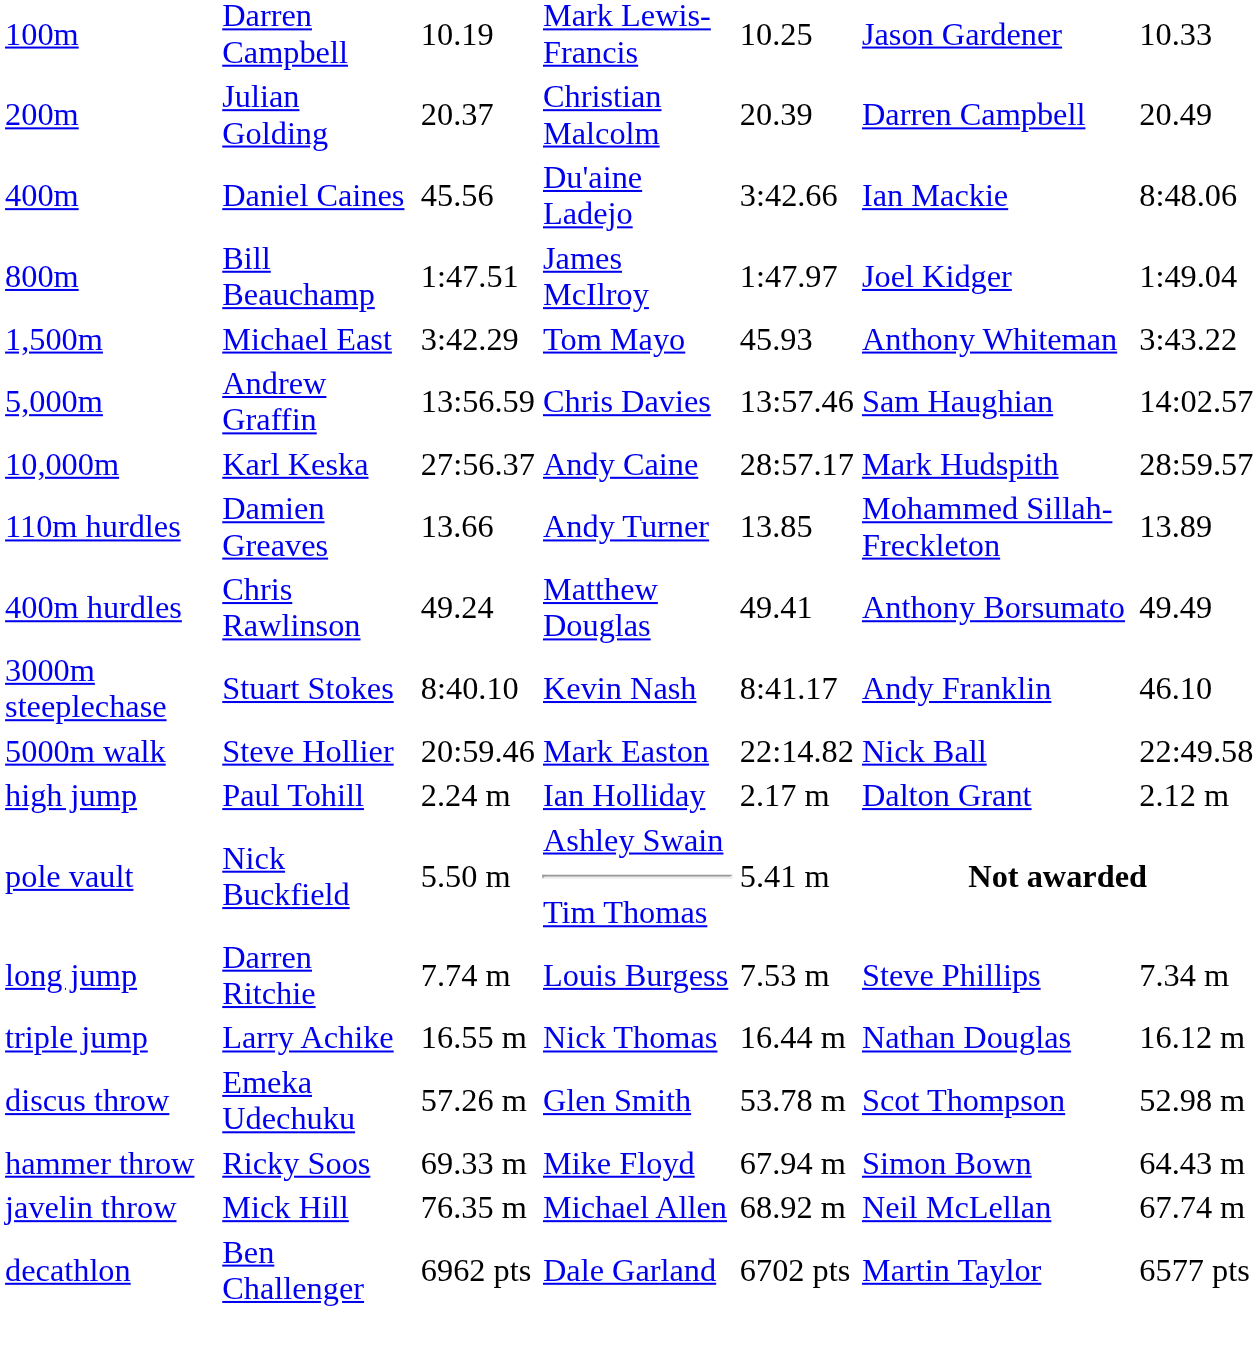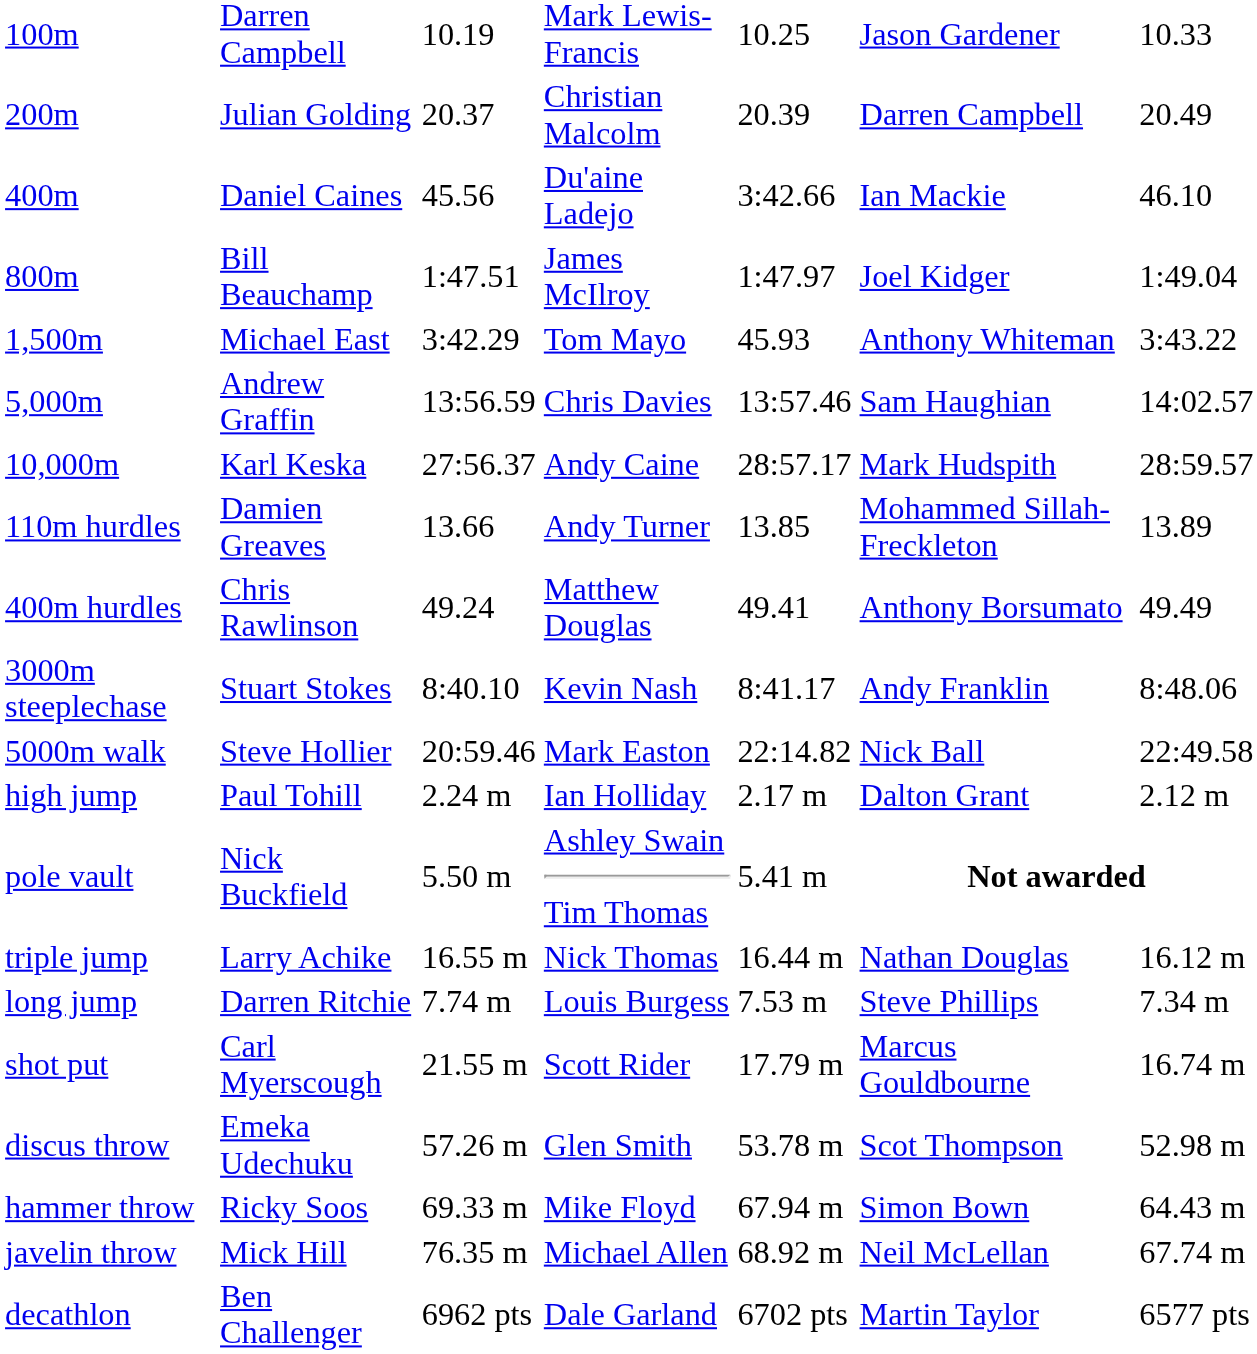 <table>
 <tr>
 <td><a href='#'>100m</a></td>
 <td><a href='#'>Darren Campbell</a></td>
 <td>10.19</td>
 <td><a href='#'>Mark Lewis-Francis</a></td>
 <td>10.25</td>
 <td><a href='#'>Jason Gardener</a></td>
 <td>10.33</td>
 </tr>
 <tr>
 <td><a href='#'>200m</a></td>
 <td><a href='#'>Julian Golding</a></td>
 <td>20.37</td>
 <td> <a href='#'>Christian Malcolm</a></td>
 <td>20.39</td>
 <td><a href='#'>Darren Campbell</a></td>
 <td>20.49</td>
 </tr>
 <tr>
 <td><a href='#'>400m</a></td>
 <td><a href='#'>Daniel Caines</a></td>
 <td>45.56</td>
 <td><a href='#'>Du'aine Ladejo</a></td>
 <td>3:42.66</td>
 <td> <a href='#'>Ian Mackie</a></td>
-<td>8:48.06</td>
+<td>46.10</td>
 </tr>
 <tr>
 <td><a href='#'>800m</a></td>
 <td><a href='#'>Bill Beauchamp</a></td>
 <td>1:47.51</td>
 <td> <a href='#'>James McIlroy</a></td>
 <td>1:47.97</td>
 <td><a href='#'>Joel Kidger</a></td>
 <td>1:49.04</td>
 </tr>
 <tr>
 <td><a href='#'>1,500m</a></td>
 <td><a href='#'>Michael East</a></td>
 <td>3:42.29</td>
 <td><a href='#'>Tom Mayo</a></td>
 <td>45.93</td>
 <td><a href='#'>Anthony Whiteman</a></td>
 <td>3:43.22</td>
 </tr>
 <tr>
 <td><a href='#'>5,000m</a></td>
 <td><a href='#'>Andrew Graffin</a></td>
 <td>13:56.59</td>
 <td><a href='#'>Chris Davies</a></td>
 <td>13:57.46</td>
 <td><a href='#'>Sam Haughian</a></td>
 <td>14:02.57</td>
 </tr>
 <tr>
 <td><a href='#'>10,000m</a></td>
 <td><a href='#'>Karl Keska</a></td>
 <td>27:56.37</td>
 <td><a href='#'>Andy Caine</a></td>
 <td>28:57.17</td>
 <td><a href='#'>Mark Hudspith</a></td>
 <td>28:59.57</td>
 </tr>
 <tr>
 <td><a href='#'>110m hurdles</a></td>
 <td><a href='#'>Damien Greaves</a></td>
 <td>13.66</td>
 <td><a href='#'>Andy Turner</a></td>
 <td>13.85</td>
 <td><a href='#'>Mohammed Sillah-Freckleton</a></td>
 <td>13.89</td>
 </tr>
 <tr>
 <td><a href='#'>400m hurdles</a></td>
 <td><a href='#'>Chris Rawlinson</a></td>
 <td>49.24</td>
 <td><a href='#'>Matthew Douglas</a></td>
 <td>49.41</td>
 <td><a href='#'>Anthony Borsumato</a></td>
 <td>49.49</td>
 </tr>
 <tr>
 <td><a href='#'>3000m steeplechase</a></td>
 <td><a href='#'>Stuart Stokes</a></td>
 <td>8:40.10</td>
 <td> <a href='#'>Kevin Nash</a></td>
 <td>8:41.17</td>
 <td><a href='#'>Andy Franklin</a></td>
-<td>46.10</td>
+<td>8:48.06</td>
 </tr>
 <tr>
 <td><a href='#'>5000m walk</a></td>
 <td><a href='#'>Steve Hollier</a></td>
 <td>20:59.46</td>
 <td><a href='#'>Mark Easton</a></td>
 <td>22:14.82</td>
 <td><a href='#'>Nick Ball</a></td>
 <td>22:49.58</td>
 </tr>
 <tr>
 <td><a href='#'>high jump</a></td>
 <td><a href='#'>Paul Tohill</a></td>
 <td>2.24 m</td>
 <td><a href='#'>Ian Holliday</a></td>
 <td>2.17 m</td>
 <td><a href='#'>Dalton Grant</a></td>
 <td>2.12 m</td>
 </tr>
 <tr>
 <td><a href='#'>pole vault</a></td>
 <td><a href='#'>Nick Buckfield</a></td>
 <td>5.50 m</td>
 <td><a href='#'>Ashley Swain</a><hr><a href='#'>Tim Thomas</a></td>
 <td>5.41 m</td>
 <th colspan=2>Not awarded</th>
 </tr>
 <tr>
+<td><a href='#'>triple jump</a></td>
+<td><a href='#'>Larry Achike</a></td>
+<td>16.55 m</td>
+<td><a href='#'>Nick Thomas</a></td>
+<td>16.44 m</td>
+<td><a href='#'>Nathan Douglas</a></td>
+<td>16.12 m</td>
+</tr>
+<tr>
 <td><a href='#'>long jump</a></td>
 <td> <a href='#'>Darren Ritchie</a></td>
 <td>7.74 m</td>
 <td><a href='#'>Louis Burgess</a></td>
 <td>7.53 m</td>
 <td><a href='#'>Steve Phillips</a></td>
 <td>7.34 m</td>
 </tr>
 <tr>
-<td><a href='#'>triple jump</a></td>
-<td><a href='#'>Larry Achike</a></td>
-<td>16.55 m</td>
-<td><a href='#'>Nick Thomas</a></td>
-<td>16.44 m</td>
-<td><a href='#'>Nathan Douglas</a></td>
-<td>16.12 m</td>
+<td><a href='#'>shot put</a></td>
+<td><a href='#'>Carl Myerscough</a></td>
+<td>21.55 m</td>
+<td><a href='#'>Scott Rider</a></td>
+<td>17.79 m</td>
+<td><a href='#'>Marcus Gouldbourne</a></td>
+<td>16.74 m</td>
 </tr>
 <tr>
 <td><a href='#'>discus throw</a></td>
 <td><a href='#'>Emeka Udechuku</a></td>
 <td>57.26 m</td>
 <td><a href='#'>Glen Smith</a></td>
 <td>53.78 m</td>
 <td> <a href='#'>Scot Thompson</a></td>
 <td>52.98 m</td>
 </tr>
 <tr>
 <td><a href='#'>hammer throw</a></td>
 <td><a href='#'>Ricky Soos</a></td>
 <td>69.33 m</td>
 <td><a href='#'>Mike Floyd</a></td>
 <td>67.94 m</td>
 <td><a href='#'>Simon Bown</a></td>
 <td>64.43 m</td>
 </tr>
 <tr>
 <td><a href='#'>javelin throw</a></td>
 <td><a href='#'>Mick Hill</a></td>
 <td>76.35 m</td>
 <td> <a href='#'>Michael Allen</a></td>
 <td>68.92 m</td>
 <td><a href='#'>Neil McLellan</a></td>
 <td>67.74 m</td>
 </tr>
 <tr>
 <td><a href='#'>decathlon</a></td>
 <td><a href='#'>Ben Challenger</a></td>
 <td>6962 pts</td>
 <td><a href='#'>Dale Garland</a></td>
 <td>6702 pts</td>
 <td> <a href='#'>Martin Taylor</a></td>
 <td>6577 pts</td>
 </tr>
 </table>
